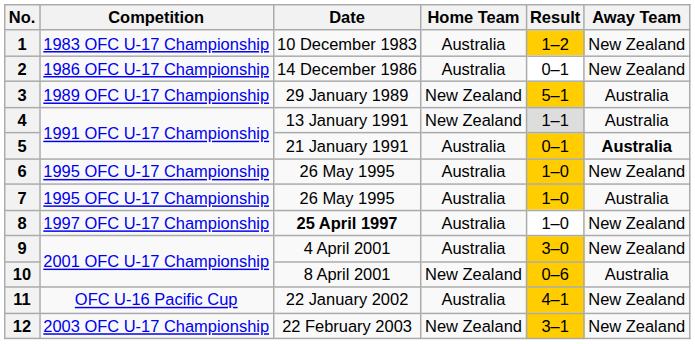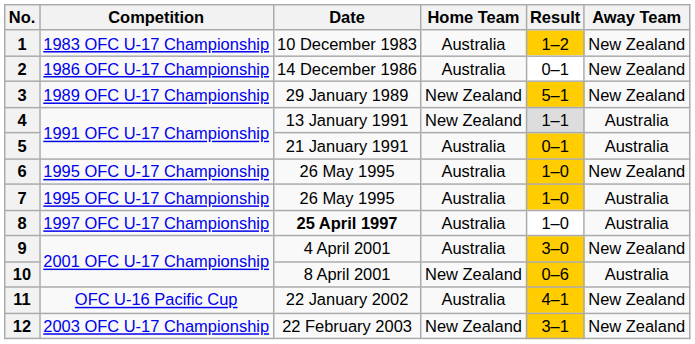 <table class="wikitable" style="text-align: center;font-size:70%;">
 <tr>
 <th>No.</th>
 <th>Competition</th>
 <th>Date</th>
 <th>Home Team</th>
 <th>Result</th>
 <th>Away Team</th>
 </tr>
 <tr>
 <th>1</th>
 <td><a href='#'>1983 OFC U-17 Championship</a></td>
 <td>10 December 1983</td>
 <td>Australia</td>
 <td bgcolor=#FFCD00>1–2</td>
 <td>New Zealand</td>
 </tr>
 <tr>
 <th>2</th>
 <td><a href='#'>1986 OFC U-17 Championship</a></td>
 <td>14 December 1986</td>
 <td>Australia</td>
 <td bgcolor=#FFF>0–1</td>
 <td>New Zealand</td>
 </tr>
 <tr>
 <th>3</th>
 <td><a href='#'>1989 OFC U-17 Championship</a></td>
 <td>29 January 1989</td>
 <td>New Zealand</td>
 <td bgcolor=#FFCD00>5–1</td>
-<td>Australia</td>
+<td>New Zealand</td>
 </tr>
 <tr>
 <th>4</th>
 <td rowspan=2><a href='#'>1991 OFC U-17 Championship</a></td>
 <td>13 January 1991</td>
 <td>New Zealand</td>
 <td bgcolor=#DDD>1–1</td>
 <td>Australia</td>
 </tr>
 <tr>
 <th>5</th>
 <td>21 January 1991</td>
 <td>Australia</td>
 <td bgcolor=#FFCD00>0–1</td>
-<td><strong>Australia</strong></td>
+<td>Australia</td>
 </tr>
 <tr>
 <th>6</th>
 <td><a href='#'>1995 OFC U-17 Championship</a></td>
 <td>26 May 1995</td>
 <td>Australia</td>
 <td bgcolor=#FFCD00>1–0</td>
 <td>New Zealand</td>
 </tr>
 <tr>
 <th>7</th>
 <td><a href='#'>1995 OFC U-17 Championship</a></td>
 <td>26 May 1995</td>
 <td>Australia</td>
 <td bgcolor=#FFCD00>1–0</td>
 <td>Australia</td>
 </tr>
 <tr>
 <th>8</th>
 <td><a href='#'>1997 OFC U-17 Championship</a></td>
 <td><strong>25 April 1997</strong></td>
 <td>Australia</td>
 <td bgcolor=#FFF>1–0</td>
-<td>New Zealand</td>
+<td>Australia</td>
 </tr>
 <tr>
 <th>9</th>
 <td rowspan=2><a href='#'>2001 OFC U-17 Championship</a></td>
 <td>4 April 2001</td>
 <td>Australia</td>
 <td bgcolor=#FFCD00>3–0</td>
 <td>New Zealand</td>
 </tr>
 <tr>
 <th>10</th>
 <td>8 April 2001</td>
 <td>New Zealand</td>
 <td bgcolor=#FFCD00>0–6</td>
 <td>Australia</td>
 </tr>
 <tr>
 <th>11</th>
 <td><a href='#'>OFC U-16 Pacific Cup</a></td>
 <td>22 January 2002</td>
 <td>Australia</td>
 <td bgcolor=#FFCD00>4–1</td>
 <td>New Zealand</td>
 </tr>
 <tr>
 <th>12</th>
 <td><a href='#'>2003 OFC U-17 Championship</a></td>
 <td>22 February 2003</td>
 <td>New Zealand</td>
 <td bgcolor=#FFCD00>3–1</td>
 <td>New Zealand</td>
 </tr>
 </table>
